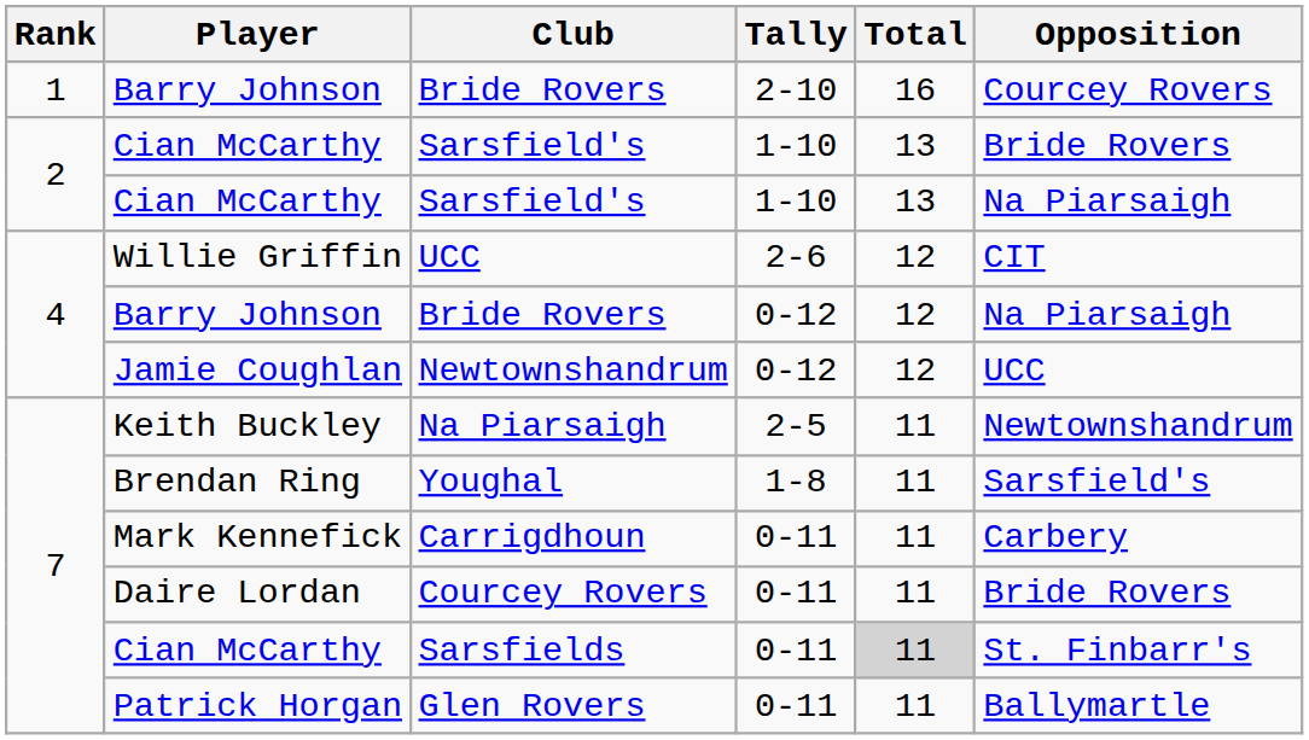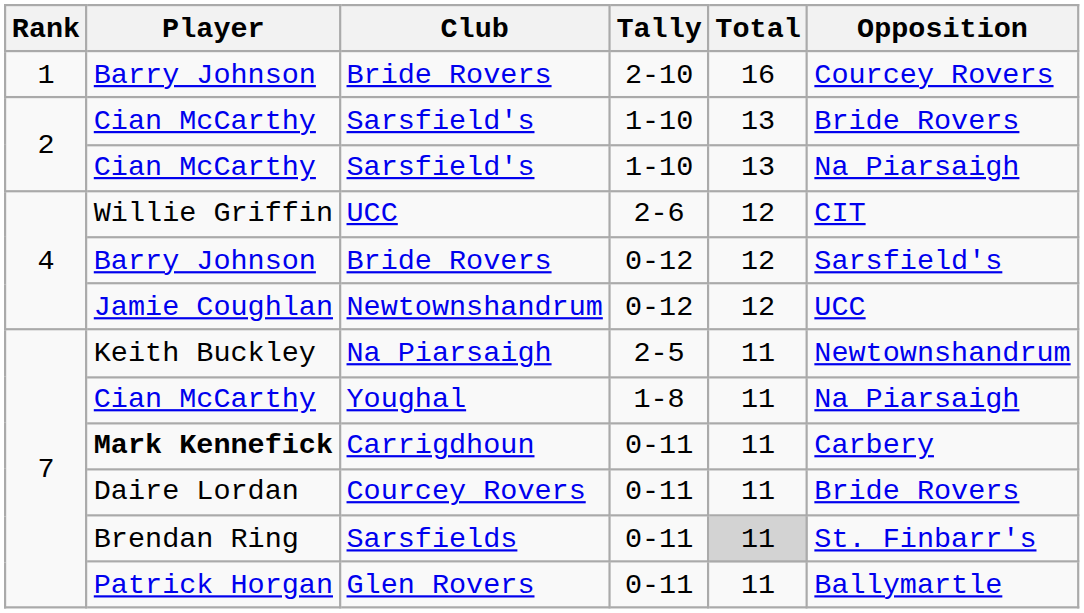 <table class="wikitable">
 <tr>
 <th>Rank</th>
 <th>Player</th>
 <th>Club</th>
 <th>Tally</th>
 <th>Total</th>
 <th>Opposition</th>
 </tr>
 <tr>
 <td rowspan=1 style="text-align:center;">1</td>
 <td><a href='#'>Barry Johnson</a></td>
 <td><a href='#'>Bride Rovers</a></td>
 <td align=center>2-10</td>
 <td align=center>16</td>
 <td><a href='#'>Courcey Rovers</a></td>
 </tr>
 <tr>
 <td rowspan=2 style="text-align:center;">2</td>
 <td><a href='#'>Cian McCarthy</a></td>
 <td><a href='#'>Sarsfield's</a></td>
 <td align=center>1-10</td>
 <td align=center>13</td>
 <td><a href='#'>Bride Rovers</a></td>
 </tr>
 <tr>
 <td><a href='#'>Cian McCarthy</a></td>
 <td><a href='#'>Sarsfield's</a></td>
 <td align=center>1-10</td>
 <td align=center>13</td>
 <td><a href='#'>Na Piarsaigh</a></td>
 </tr>
 <tr>
 <td rowspan=3 style="text-align:center;">4</td>
 <td>Willie Griffin</td>
 <td><a href='#'>UCC</a></td>
 <td align=center>2-6</td>
 <td align=center>12</td>
 <td><a href='#'>CIT</a></td>
 </tr>
 <tr>
 <td><a href='#'>Barry Johnson</a></td>
 <td><a href='#'>Bride Rovers</a></td>
 <td align=center>0-12</td>
 <td align=center>12</td>
-<td><a href='#'>Na Piarsaigh</a></td>
+<td><a href='#'>Sarsfield's</a></td>
 </tr>
 <tr>
 <td><a href='#'>Jamie Coughlan</a></td>
 <td><a href='#'>Newtownshandrum</a></td>
 <td align=center>0-12</td>
 <td align=center>12</td>
 <td><a href='#'>UCC</a></td>
 </tr>
 <tr>
 <td rowspan=6 style="text-align:center;">7</td>
 <td>Keith Buckley</td>
 <td><a href='#'>Na Piarsaigh</a></td>
 <td align=center>2-5</td>
 <td align=center>11</td>
 <td><a href='#'>Newtownshandrum</a></td>
 </tr>
 <tr>
-<td>Brendan Ring</td>
+<td><a href='#'>Cian McCarthy</a></td>
 <td><a href='#'>Youghal</a></td>
 <td align=center>1-8</td>
 <td align=center>11</td>
-<td><a href='#'>Sarsfield's</a></td>
+<td><a href='#'>Na Piarsaigh</a></td>
 </tr>
 <tr>
-<td>Mark Kennefick</td>
+<td><strong>Mark Kennefick</strong></td>
 <td><a href='#'>Carrigdhoun</a></td>
 <td align=center>0-11</td>
 <td align=center>11</td>
 <td><a href='#'>Carbery</a></td>
 </tr>
 <tr>
 <td>Daire Lordan</td>
 <td><a href='#'>Courcey Rovers</a></td>
 <td align=center>0-11</td>
 <td align=center>11</td>
 <td><a href='#'>Bride Rovers</a></td>
 </tr>
 <tr>
-<td><a href='#'>Cian McCarthy</a></td>
+<td>Brendan Ring</td>
 <td><a href='#'>Sarsfields</a></td>
 <td align=center>0-11</td>
 <td align=center style="background: lightgrey;">11</td>
 <td><a href='#'>St. Finbarr's</a></td>
 </tr>
 <tr>
 <td><a href='#'>Patrick Horgan</a></td>
 <td><a href='#'>Glen Rovers</a></td>
 <td align=center>0-11</td>
 <td align=center>11</td>
 <td><a href='#'>Ballymartle</a></td>
 </tr>
 </table>
